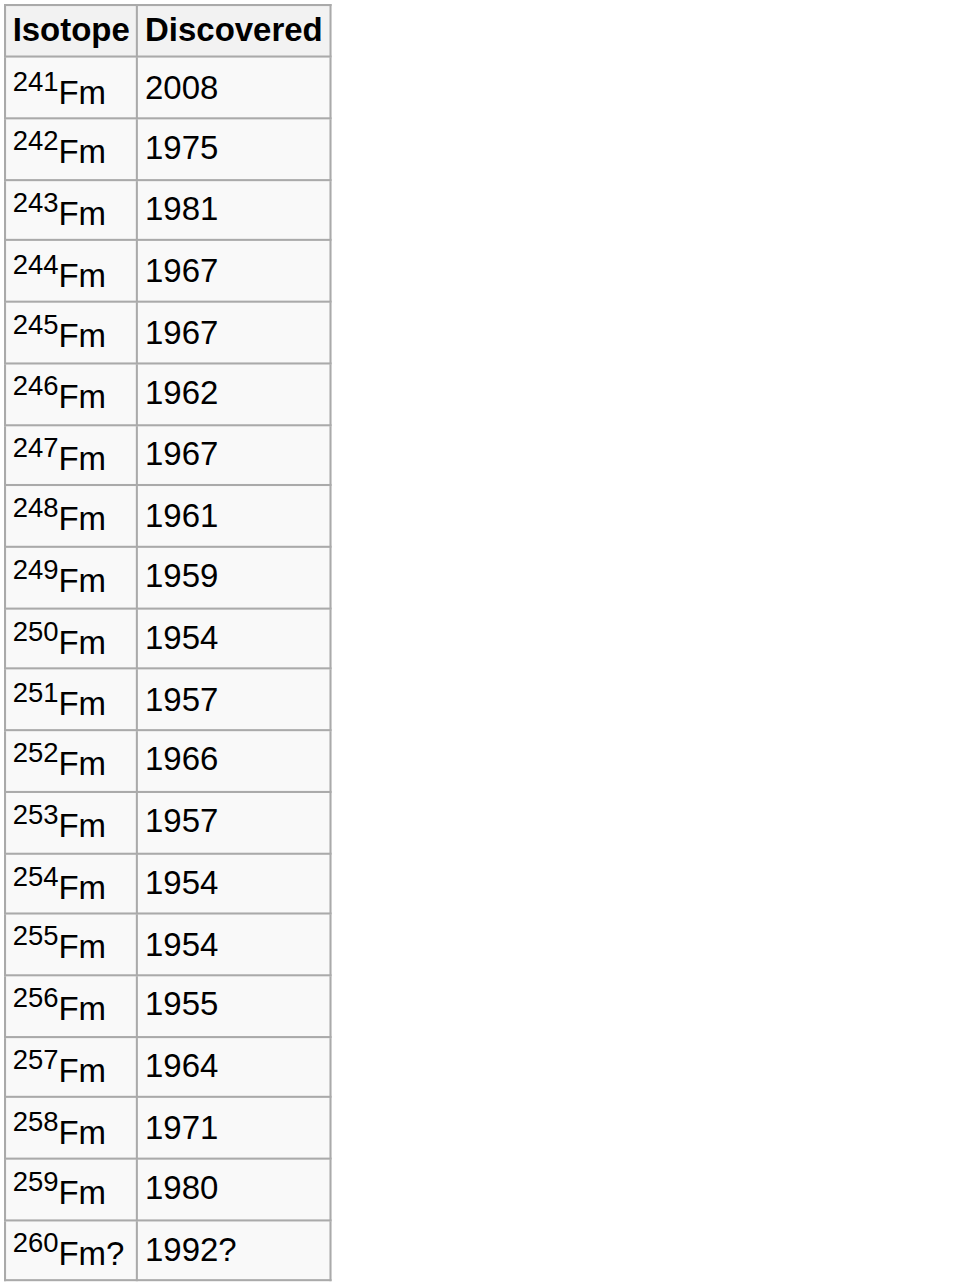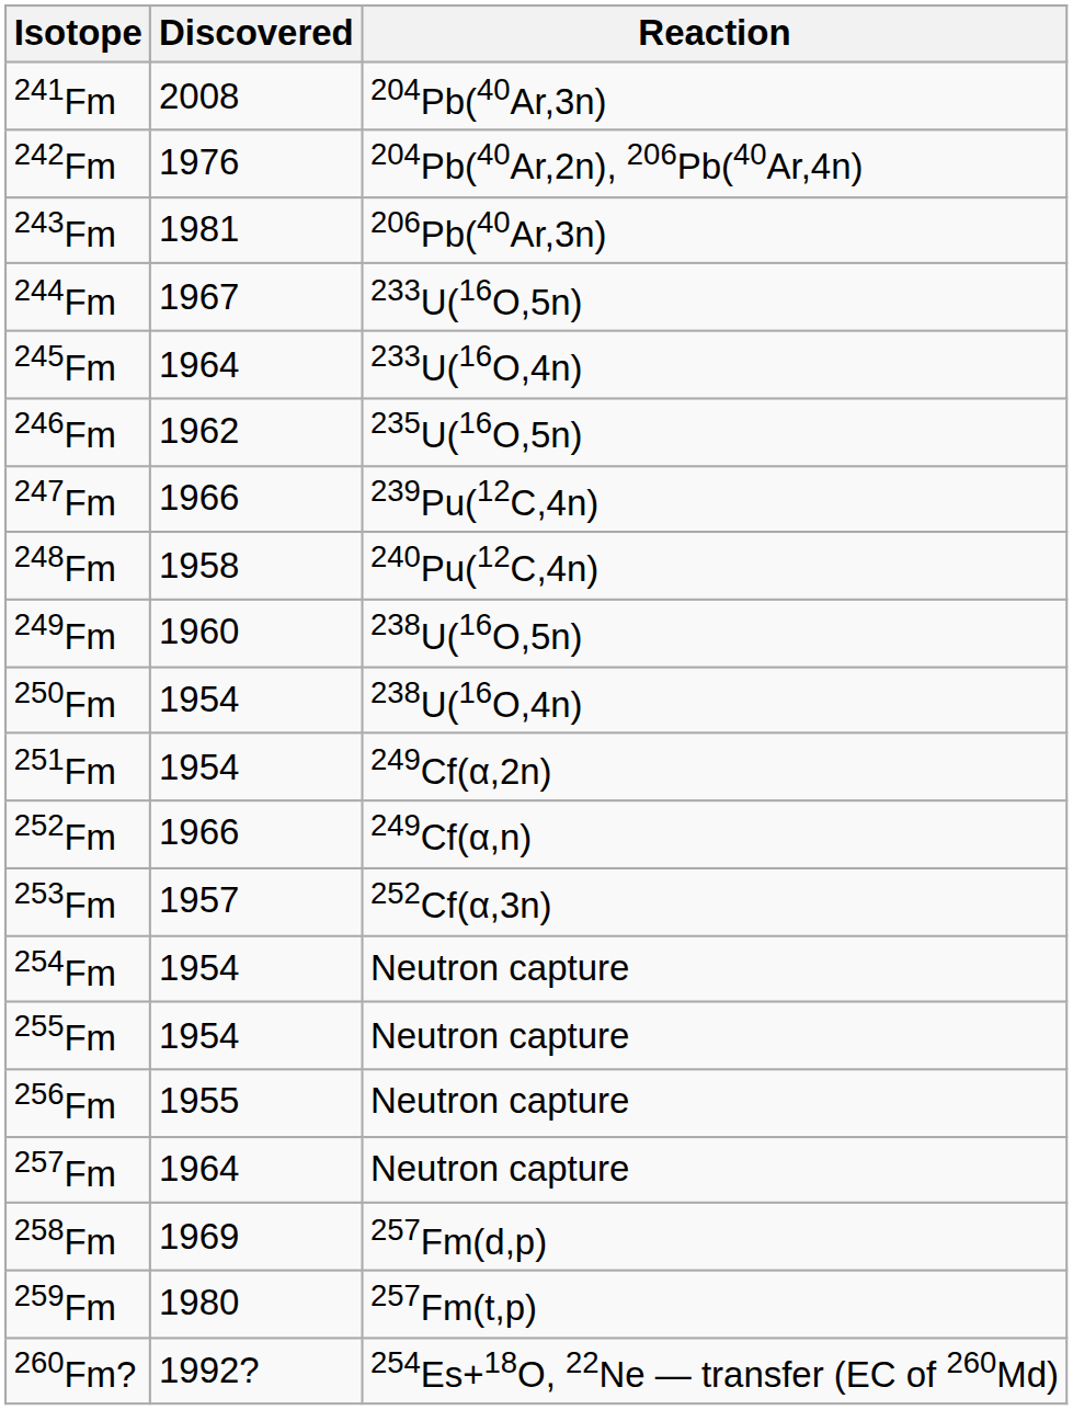 <table class="wikitable">
 <tr>
 <th>Isotope</th>
 <th>Discovered</th>
+<th>Reaction</th>
 </tr>
 <tr id=Fermium-241>
 <td><sup>241</sup>Fm</td>
 <td>2008</td>
+<td><sup>204</sup>Pb(<sup>40</sup>Ar,3n)</td>
 </tr>
 <tr id=Fermium-242>
 <td><sup>242</sup>Fm</td>
-<td>1975</td>
+<td>1976</td>
+<td><sup>204</sup>Pb(<sup>40</sup>Ar,2n), <sup>206</sup>Pb(<sup>40</sup>Ar,4n)</td>
 </tr>
 <tr id=Fermium-243>
 <td><sup>243</sup>Fm</td>
 <td>1981</td>
+<td><sup>206</sup>Pb(<sup>40</sup>Ar,3n)</td>
 </tr>
 <tr id=Fermium-244>
 <td><sup>244</sup>Fm</td>
 <td>1967</td>
+<td><sup>233</sup>U(<sup>16</sup>O,5n)</td>
 </tr>
 <tr id=Fermium-245>
 <td><sup>245</sup>Fm</td>
-<td>1967</td>
+<td>1964</td>
+<td><sup>233</sup>U(<sup>16</sup>O,4n)</td>
 </tr>
 <tr id=Fermium-246>
 <td><sup>246</sup>Fm</td>
 <td>1962</td>
+<td><sup>235</sup>U(<sup>16</sup>O,5n)</td>
 </tr>
 <tr id=Fermium-247>
 <td><sup>247</sup>Fm</td>
-<td>1967</td>
+<td>1966</td>
+<td><sup>239</sup>Pu(<sup>12</sup>C,4n)</td>
 </tr>
 <tr id=Fermium-248>
 <td><sup>248</sup>Fm</td>
-<td>1961</td>
+<td>1958</td>
+<td><sup>240</sup>Pu(<sup>12</sup>C,4n)</td>
 </tr>
 <tr id=Fermium-249>
 <td><sup>249</sup>Fm</td>
-<td>1959</td>
+<td>1960</td>
+<td><sup>238</sup>U(<sup>16</sup>O,5n)</td>
 </tr>
 <tr id=Fermium-250>
 <td><sup>250</sup>Fm</td>
 <td>1954</td>
+<td><sup>238</sup>U(<sup>16</sup>O,4n)</td>
 </tr>
 <tr id=Fermium-251>
 <td><sup>251</sup>Fm</td>
-<td>1957</td>
+<td>1954</td>
+<td><sup>249</sup>Cf(α,2n)</td>
 </tr>
 <tr id=Fermium-252>
 <td><sup>252</sup>Fm</td>
 <td>1966</td>
+<td><sup>249</sup>Cf(α,n)</td>
 </tr>
 <tr id=Fermium-253>
 <td><sup>253</sup>Fm</td>
 <td>1957</td>
+<td><sup>252</sup>Cf(α,3n)</td>
 </tr>
 <tr id=Fermium-254>
 <td><sup>254</sup>Fm</td>
 <td>1954</td>
+<td>Neutron capture</td>
 </tr>
 <tr id=Fermium-255>
 <td><sup>255</sup>Fm</td>
 <td>1954</td>
+<td>Neutron capture</td>
 </tr>
 <tr id=Fermium-256>
 <td><sup>256</sup>Fm</td>
 <td>1955</td>
+<td>Neutron capture</td>
 </tr>
 <tr id=Fermium-257>
 <td><sup>257</sup>Fm</td>
 <td>1964</td>
+<td>Neutron capture</td>
 </tr>
 <tr id=Fermium-258>
 <td><sup>258</sup>Fm</td>
-<td>1971</td>
+<td>1969</td>
+<td><sup>257</sup>Fm(d,p)</td>
 </tr>
 <tr id=Fermium-259>
 <td><sup>259</sup>Fm</td>
 <td>1980</td>
+<td><sup>257</sup>Fm(t,p)</td>
 </tr>
 <tr id=Fermium-260>
 <td><sup>260</sup>Fm?</td>
 <td>1992?</td>
+<td><sup>254</sup>Es+<sup>18</sup>O, <sup>22</sup>Ne — transfer (EC of <sup>260</sup>Md)</td>
 </tr>
 </table>
